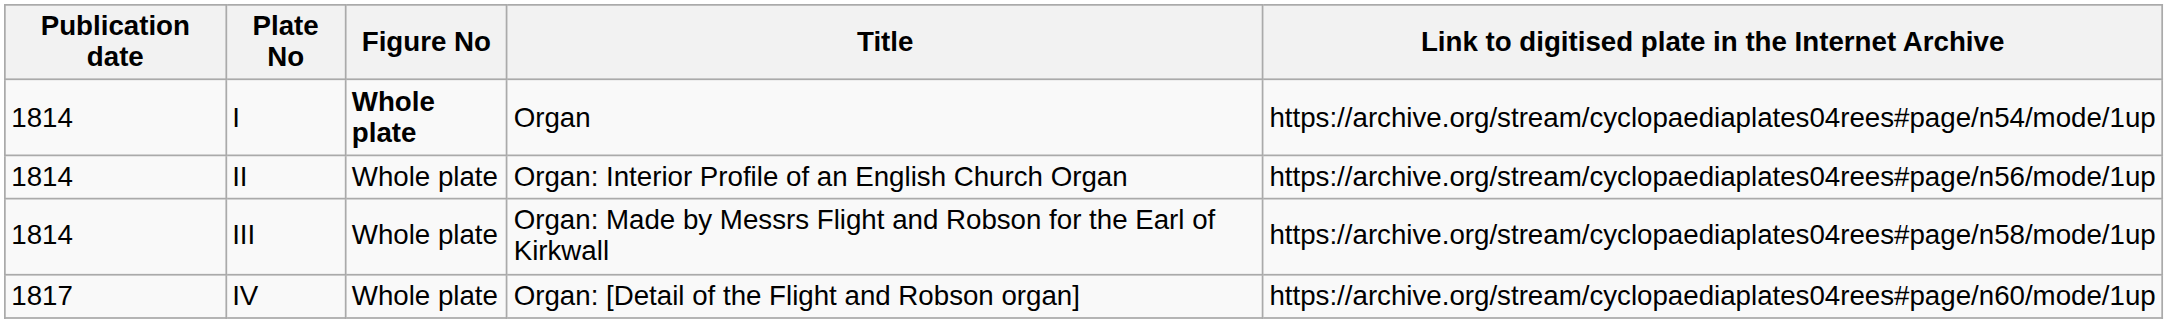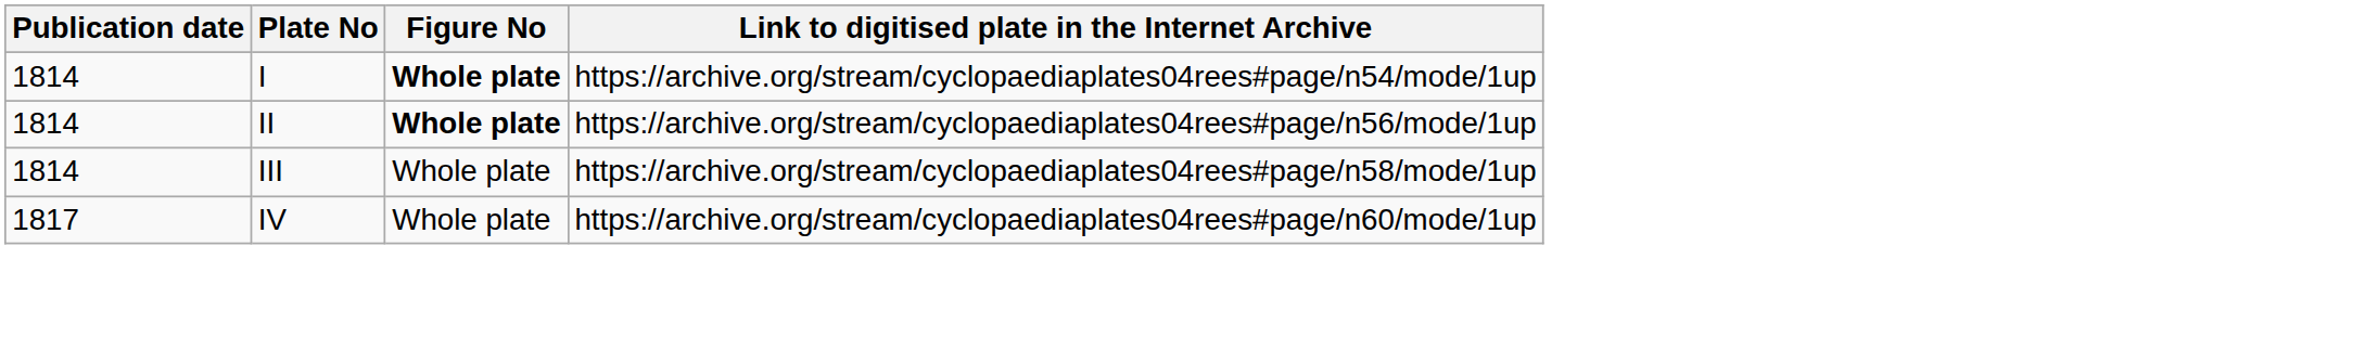 <table Class = "wikitable">
 <tr>
 <th>Publication date</th>
 <th>Plate No</th>
 <th>Figure No</th>
-<th>Title</th>
 <th>Link to digitised plate in the Internet Archive</th>
 </tr>
 <tr>
 <td>1814</td>
 <td>I</td>
 <td><strong>Whole plate</strong></td>
-<td>Organ</td>
 <td>https://archive.org/stream/cyclopaediaplates04rees#page/n54/mode/1up</td>
 </tr>
 <tr>
 <td>1814</td>
 <td>II</td>
-<td>Whole plate</td>
-<td>Organ: Interior Profile of an English Church Organ</td>
+<td><strong>Whole plate</strong></td>
 <td>https://archive.org/stream/cyclopaediaplates04rees#page/n56/mode/1up</td>
 </tr>
 <tr>
 <td>1814</td>
 <td>III</td>
 <td>Whole plate</td>
-<td>Organ: Made by Messrs Flight and Robson for the Earl of Kirkwall</td>
 <td>https://archive.org/stream/cyclopaediaplates04rees#page/n58/mode/1up</td>
 </tr>
 <tr>
 <td>1817</td>
 <td>IV</td>
 <td>Whole plate</td>
-<td>Organ: [Detail of the Flight and Robson organ]</td>
 <td>https://archive.org/stream/cyclopaediaplates04rees#page/n60/mode/1up</td>
 </tr>
 </table>
